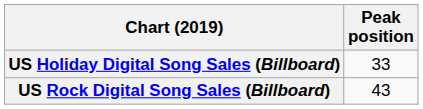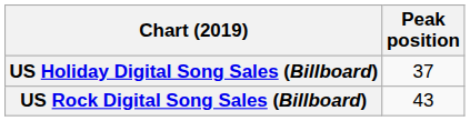 <table class="wikitable plainrowheaders" style="text-align:center">
 <tr>
 <th scope="col">Chart (2019)</th>
 <th scope="col">Peak<br>position</th>
 </tr>
 <tr>
 <th scope="row">US <a href='#'>Holiday Digital Song Sales</a> (<em>Billboard</em>)</th>
-<td>33</td>
+<td>37</td>
 </tr>
 <tr>
 <th scope="row">US <a href='#'>Rock Digital Song Sales</a> (<em>Billboard</em>)</th>
 <td>43</td>
 </tr>
 </table>
